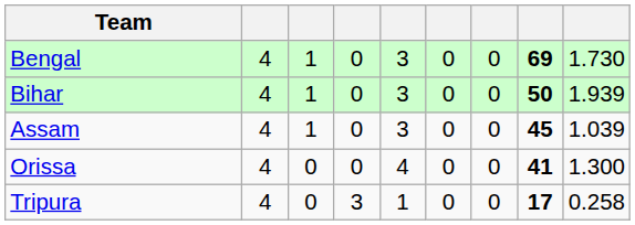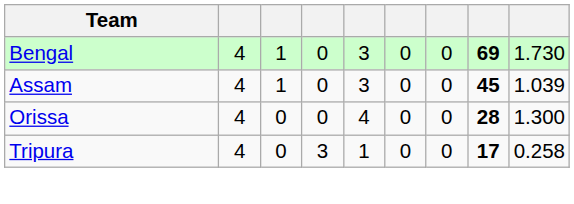 <table class="wikitable" style="text-align:center">
 <tr>
 <th style="width:160px">Team</th>
 <th style="width:25px"></th>
 <th style="width:25px"></th>
 <th style="width:25px"></th>
 <th style="width:25px"></th>
 <th style="width:25px"></th>
 <th style="width:25px"></th>
 <th style="width:25px"></th>
 <th style="width:25px;"></th>
 </tr>
 <tr style="background:#cfc;">
 <td style="text-align:left"><a href='#'>Bengal</a></td>
 <td>4</td>
 <td>1</td>
 <td>0</td>
 <td>3</td>
 <td>0</td>
 <td>0</td>
 <td><strong>69</strong></td>
 <td>1.730</td>
 </tr>
-<tr style="background:#cfc;">
-<td style="text-align:left"><a href='#'>Bihar</a></td>
-<td>4</td>
-<td>1</td>
-<td>0</td>
-<td>3</td>
-<td>0</td>
-<td>0</td>
-<td><strong>50</strong></td>
-<td>1.939</td>
-</tr>
 <tr>
 <td style="text-align:left"><a href='#'>Assam</a></td>
 <td>4</td>
 <td>1</td>
 <td>0</td>
 <td>3</td>
 <td>0</td>
 <td>0</td>
 <td><strong>45</strong></td>
 <td>1.039</td>
 </tr>
 <tr>
 <td style="text-align:left"><a href='#'>Orissa</a></td>
 <td>4</td>
 <td>0</td>
 <td>0</td>
 <td>4</td>
 <td>0</td>
 <td>0</td>
-<td><strong>41</strong></td>
+<td><strong>28</strong></td>
 <td>1.300</td>
 </tr>
 <tr>
 <td style="text-align:left"><a href='#'>Tripura</a></td>
 <td>4</td>
 <td>0</td>
 <td>3</td>
 <td>1</td>
 <td>0</td>
 <td>0</td>
 <td><strong>17</strong></td>
 <td>0.258</td>
 </tr>
 </table>
